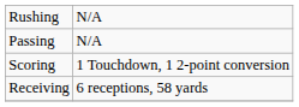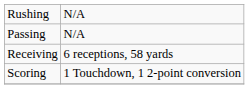 <table class="wikitable">
 <tr>
 <td>Rushing</td>
 <td>N/A</td>
 </tr>
 <tr>
 <td>Passing</td>
 <td>N/A</td>
 </tr>
 <tr>
+<td>Receiving</td>
+<td>6 receptions, 58 yards</td>
+</tr>
+<tr>
 <td>Scoring</td>
 <td>1 Touchdown, 1 2-point conversion</td>
 </tr>
 <tr>
-<td>Receiving</td>
-<td>6 receptions, 58 yards</td>
-</tr>
-<tr>
 </tr>
 </table>
